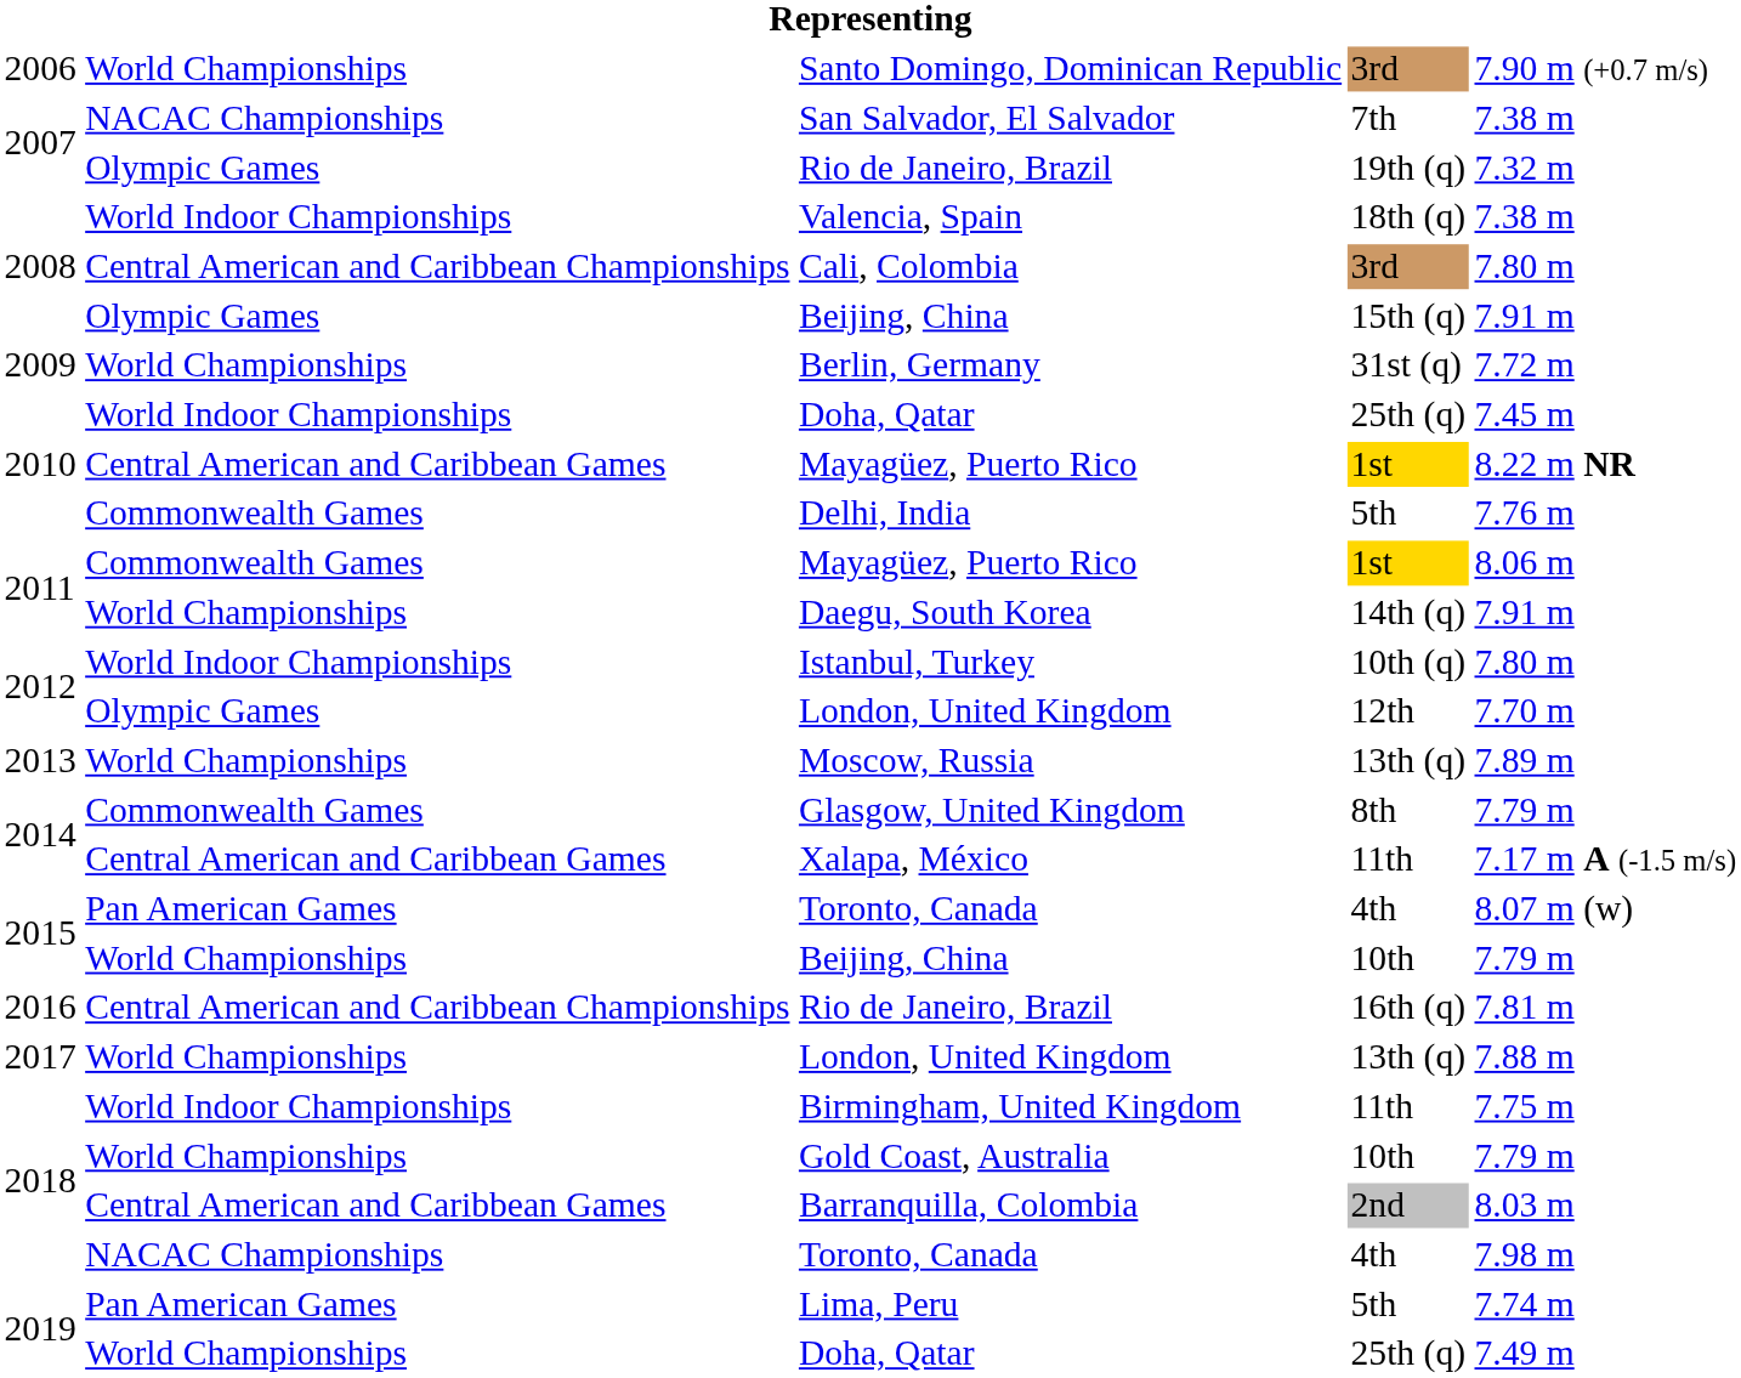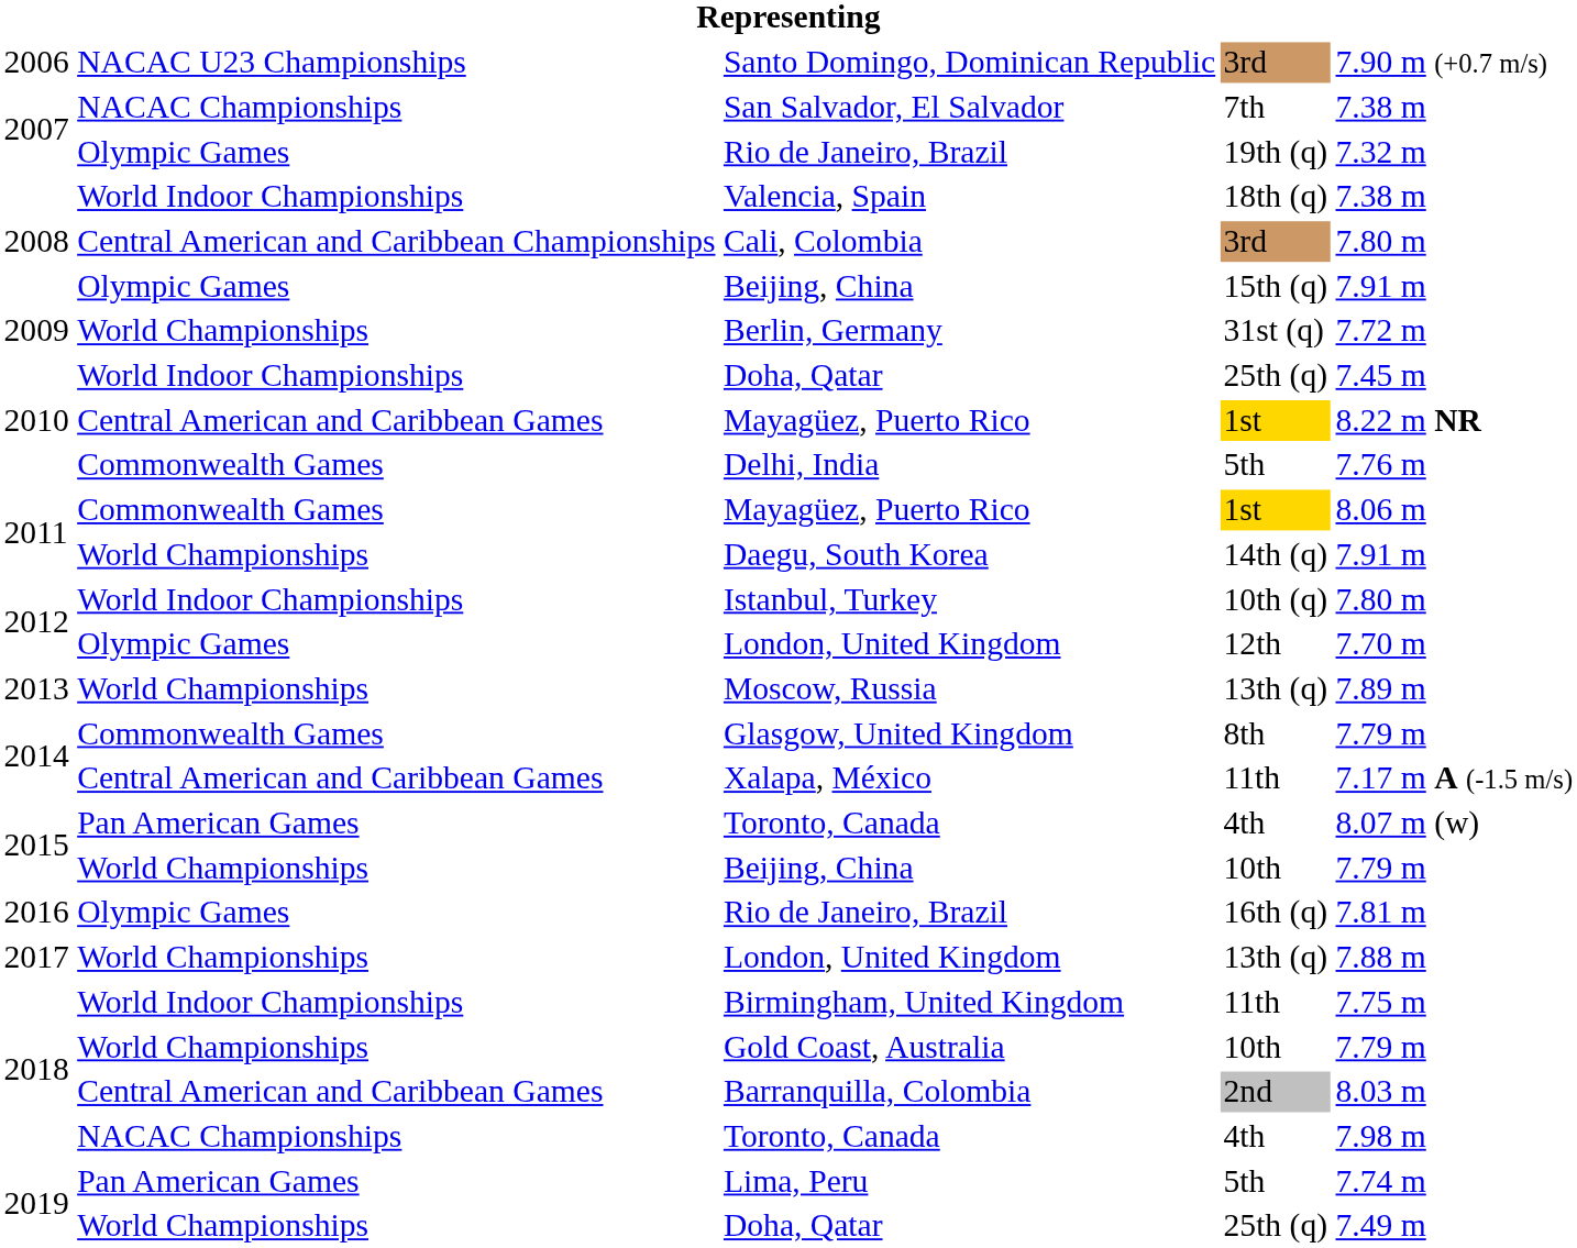 <table>
 <tr>
 <th colspan="5">Representing </th>
 </tr>
 <tr>
 <td>2006</td>
-<td><a href='#'>World Championships</a></td>
+<td><a href='#'>NACAC U23 Championships</a></td>
 <td><a href='#'>Santo Domingo, Dominican Republic</a></td>
 <td bgcolor="cc9966">3rd</td>
 <td><a href='#'>7.90 m</a> <small>(+0.7 m/s)</small></td>
 </tr>
 <tr>
 <td rowspan=2>2007</td>
 <td><a href='#'>NACAC Championships</a></td>
 <td><a href='#'>San Salvador, El Salvador</a></td>
 <td>7th</td>
 <td><a href='#'>7.38 m</a></td>
 </tr>
 <tr>
 <td><a href='#'>Olympic Games</a></td>
 <td><a href='#'>Rio de Janeiro, Brazil</a></td>
 <td>19th (q)</td>
 <td><a href='#'>7.32 m</a></td>
 </tr>
 <tr>
 <td rowspan=3>2008</td>
 <td><a href='#'>World Indoor Championships</a></td>
 <td><a href='#'>Valencia</a>, <a href='#'>Spain</a></td>
 <td>18th (q)</td>
 <td><a href='#'>7.38 m</a></td>
 </tr>
 <tr>
 <td><a href='#'>Central American and Caribbean Championships</a></td>
 <td><a href='#'>Cali</a>, <a href='#'>Colombia</a></td>
 <td bgcolor="cc9966">3rd</td>
 <td><a href='#'>7.80 m</a></td>
 </tr>
 <tr>
 <td><a href='#'>Olympic Games</a></td>
 <td><a href='#'>Beijing</a>, <a href='#'>China</a></td>
 <td>15th (q)</td>
 <td><a href='#'>7.91 m</a></td>
 </tr>
 <tr>
 <td>2009</td>
 <td><a href='#'>World Championships</a></td>
 <td><a href='#'>Berlin, Germany</a></td>
 <td>31st (q)</td>
 <td><a href='#'>7.72 m</a></td>
 </tr>
 <tr>
 <td rowspan=3>2010</td>
 <td><a href='#'>World Indoor Championships</a></td>
 <td><a href='#'>Doha, Qatar</a></td>
 <td>25th (q)</td>
 <td><a href='#'>7.45 m</a></td>
 </tr>
 <tr>
 <td><a href='#'>Central American and Caribbean Games</a></td>
 <td><a href='#'>Mayagüez</a>, <a href='#'>Puerto Rico</a></td>
 <td bgcolor="gold">1st</td>
 <td><a href='#'>8.22 m</a> <strong>NR</strong></td>
 </tr>
 <tr>
 <td><a href='#'>Commonwealth Games</a></td>
 <td><a href='#'>Delhi, India</a></td>
 <td>5th</td>
 <td><a href='#'>7.76 m</a></td>
 </tr>
 <tr>
 <td rowspan=2>2011</td>
 <td><a href='#'>Commonwealth Games</a></td>
 <td><a href='#'>Mayagüez</a>, <a href='#'>Puerto Rico</a></td>
 <td bgcolor="gold">1st</td>
 <td><a href='#'>8.06 m</a></td>
 </tr>
 <tr>
 <td><a href='#'>World Championships</a></td>
 <td><a href='#'>Daegu, South Korea</a></td>
 <td>14th (q)</td>
 <td><a href='#'>7.91 m</a></td>
 </tr>
 <tr>
 <td rowspan=2>2012</td>
 <td><a href='#'>World Indoor Championships</a></td>
 <td><a href='#'>Istanbul, Turkey</a></td>
 <td>10th (q)</td>
 <td><a href='#'>7.80 m</a></td>
 </tr>
 <tr>
 <td><a href='#'>Olympic Games</a></td>
 <td><a href='#'>London, United Kingdom</a></td>
 <td>12th</td>
 <td><a href='#'>7.70 m</a></td>
 </tr>
 <tr>
 <td>2013</td>
 <td><a href='#'>World Championships</a></td>
 <td><a href='#'>Moscow, Russia</a></td>
 <td>13th (q)</td>
 <td><a href='#'>7.89 m</a></td>
 </tr>
 <tr>
 <td rowspan=2>2014</td>
 <td><a href='#'>Commonwealth Games</a></td>
 <td><a href='#'>Glasgow, United Kingdom</a></td>
 <td>8th</td>
 <td><a href='#'>7.79 m</a></td>
 </tr>
 <tr>
 <td><a href='#'>Central American and Caribbean Games</a></td>
 <td><a href='#'>Xalapa</a>, <a href='#'>México</a></td>
 <td>11th</td>
 <td><a href='#'>7.17 m</a> <strong>A</strong> <small>(-1.5 m/s)</small></td>
 </tr>
 <tr>
 <td rowspan=2>2015</td>
 <td><a href='#'>Pan American Games</a></td>
 <td><a href='#'>Toronto, Canada</a></td>
 <td>4th</td>
 <td><a href='#'>8.07 m</a> (w)</td>
 </tr>
 <tr>
 <td><a href='#'>World Championships</a></td>
 <td><a href='#'>Beijing, China</a></td>
 <td>10th</td>
 <td><a href='#'>7.79 m</a></td>
 </tr>
 <tr>
 <td>2016</td>
-<td><a href='#'>Central American and Caribbean Championships</a></td>
+<td><a href='#'>Olympic Games</a></td>
 <td><a href='#'>Rio de Janeiro, Brazil</a></td>
 <td>16th (q)</td>
 <td><a href='#'>7.81 m</a></td>
 </tr>
 <tr>
 <td>2017</td>
 <td><a href='#'>World Championships</a></td>
 <td><a href='#'>London</a>, <a href='#'>United Kingdom</a></td>
 <td>13th (q)</td>
 <td><a href='#'>7.88 m</a></td>
 </tr>
 <tr>
 <td rowspan=4>2018</td>
 <td><a href='#'>World Indoor Championships</a></td>
 <td><a href='#'>Birmingham, United Kingdom</a></td>
 <td>11th</td>
 <td><a href='#'>7.75 m</a></td>
 </tr>
 <tr>
 <td><a href='#'>World Championships</a></td>
 <td><a href='#'>Gold Coast</a>, <a href='#'>Australia</a></td>
 <td>10th</td>
 <td><a href='#'>7.79 m</a></td>
 </tr>
 <tr>
 <td><a href='#'>Central American and Caribbean Games</a></td>
 <td><a href='#'>Barranquilla, Colombia</a></td>
 <td bgcolor=silver>2nd</td>
 <td><a href='#'>8.03 m</a></td>
 </tr>
 <tr>
 <td><a href='#'>NACAC Championships</a></td>
 <td><a href='#'>Toronto, Canada</a></td>
 <td>4th</td>
 <td><a href='#'>7.98 m</a></td>
 </tr>
 <tr>
 <td rowspan=2>2019</td>
 <td><a href='#'>Pan American Games</a></td>
 <td><a href='#'>Lima, Peru</a></td>
 <td>5th</td>
 <td><a href='#'>7.74 m</a></td>
 </tr>
 <tr>
 <td><a href='#'>World Championships</a></td>
 <td><a href='#'>Doha, Qatar</a></td>
 <td>25th (q)</td>
 <td><a href='#'>7.49 m</a></td>
 </tr>
 </table>
